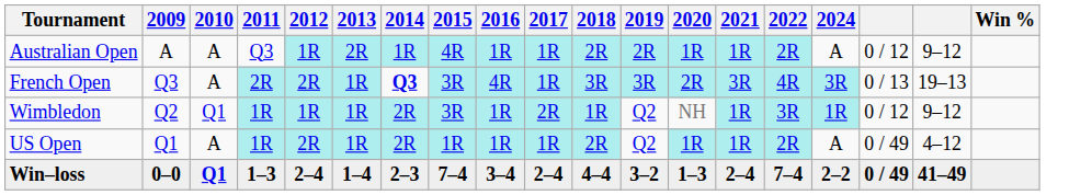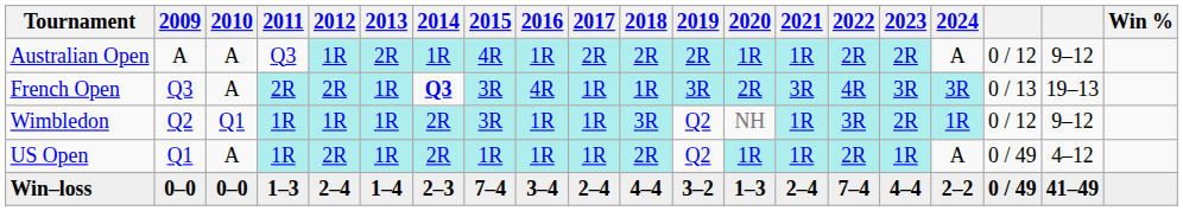 <table class=wikitable style=text-align:center>
 <tr>
 <th>Tournament</th>
 <th><a href='#'>2009</a></th>
 <th><a href='#'>2010</a></th>
 <th><a href='#'>2011</a></th>
 <th><a href='#'>2012</a></th>
 <th><a href='#'>2013</a></th>
 <th><a href='#'>2014</a></th>
 <th><a href='#'>2015</a></th>
 <th><a href='#'>2016</a></th>
 <th><a href='#'>2017</a></th>
 <th><a href='#'>2018</a></th>
 <th><a href='#'>2019</a></th>
 <th><a href='#'>2020</a></th>
 <th><a href='#'>2021</a></th>
 <th><a href='#'>2022</a></th>
+<th><a href='#'>2023</a></th>
 <th><a href='#'>2024</a></th>
 <th></th>
 <th></th>
 <th>Win %</th>
 </tr>
 <tr>
 <td align=left><a href='#'>Australian Open</a></td>
 <td>A</td>
 <td>A</td>
 <td><a href='#'>Q3</a></td>
 <td bgcolor=afeeee><a href='#'>1R</a></td>
 <td bgcolor=afeeee><a href='#'>2R</a></td>
 <td bgcolor=afeeee><a href='#'>1R</a></td>
 <td bgcolor=afeeee><a href='#'>4R</a></td>
 <td bgcolor=afeeee><a href='#'>1R</a></td>
-<td bgcolor=afeeee><a href='#'>1R</a></td>
+<td bgcolor=afeeee><a href='#'>2R</a></td>
 <td bgcolor=afeeee><a href='#'>2R</a></td>
 <td bgcolor=afeeee><a href='#'>2R</a></td>
 <td bgcolor=afeeee><a href='#'>1R</a></td>
 <td bgcolor=afeeee><a href='#'>1R</a></td>
+<td bgcolor=afeeee><a href='#'>2R</a></td>
 <td bgcolor=afeeee><a href='#'>2R</a></td>
 <td>A</td>
 <td>0 / 12</td>
 <td>9–12</td>
 <td></td>
 </tr>
 <tr>
 <td align=left><a href='#'>French Open</a></td>
 <td><a href='#'>Q3</a></td>
 <td>A</td>
 <td bgcolor=afeeee><a href='#'>2R</a></td>
 <td bgcolor=afeeee><a href='#'>2R</a></td>
 <td bgcolor=afeeee><a href='#'>1R</a></td>
 <td><strong><a href='#'>Q3</a></strong></td>
 <td bgcolor=afeeee><a href='#'>3R</a></td>
 <td bgcolor=afeeee><a href='#'>4R</a></td>
 <td bgcolor=afeeee><a href='#'>1R</a></td>
-<td bgcolor=afeeee><a href='#'>3R</a></td>
+<td bgcolor=afeeee><a href='#'>1R</a></td>
 <td bgcolor=afeeee><a href='#'>3R</a></td>
 <td bgcolor=afeeee><a href='#'>2R</a></td>
 <td bgcolor=afeeee><a href='#'>3R</a></td>
 <td bgcolor=afeeee><a href='#'>4R</a></td>
+<td bgcolor=afeeee><a href='#'>3R</a></td>
 <td bgcolor=afeeee><a href='#'>3R</a></td>
 <td>0 / 13</td>
 <td>19–13</td>
 <td></td>
 </tr>
 <tr>
 <td align=left><a href='#'>Wimbledon</a></td>
 <td><a href='#'>Q2</a></td>
 <td><a href='#'>Q1</a></td>
 <td bgcolor=afeeee><a href='#'>1R</a></td>
 <td bgcolor=afeeee><a href='#'>1R</a></td>
 <td bgcolor=afeeee><a href='#'>1R</a></td>
 <td bgcolor=afeeee><a href='#'>2R</a></td>
 <td bgcolor=afeeee><a href='#'>3R</a></td>
 <td bgcolor=afeeee><a href='#'>1R</a></td>
-<td bgcolor=afeeee><a href='#'>2R</a></td>
 <td bgcolor=afeeee><a href='#'>1R</a></td>
+<td bgcolor=afeeee><a href='#'>3R</a></td>
 <td><a href='#'>Q2</a></td>
 <td style=color:#767676>NH</td>
 <td bgcolor=afeeee><a href='#'>1R</a></td>
 <td bgcolor=afeeee><a href='#'>3R</a></td>
+<td bgcolor=afeeee><a href='#'>2R</a></td>
 <td bgcolor=afeeee><a href='#'>1R</a></td>
 <td>0 / 12</td>
 <td>9–12</td>
 <td></td>
 </tr>
 <tr>
 <td align=left><a href='#'>US Open</a></td>
 <td><a href='#'>Q1</a></td>
 <td>A</td>
 <td bgcolor=afeeee><a href='#'>1R</a></td>
 <td bgcolor=afeeee><a href='#'>2R</a></td>
 <td bgcolor=afeeee><a href='#'>1R</a></td>
 <td bgcolor=afeeee><a href='#'>2R</a></td>
 <td bgcolor=afeeee><a href='#'>1R</a></td>
 <td bgcolor=afeeee><a href='#'>1R</a></td>
 <td bgcolor=afeeee><a href='#'>1R</a></td>
 <td bgcolor=afeeee><a href='#'>2R</a></td>
 <td><a href='#'>Q2</a></td>
 <td bgcolor=afeeee><a href='#'>1R</a></td>
 <td bgcolor=afeeee><a href='#'>1R</a></td>
 <td bgcolor=afeeee><a href='#'>2R</a></td>
+<td bgcolor=afeeee><a href='#'>1R</a></td>
 <td>A</td>
 <td>0 / 49</td>
 <td>4–12</td>
 <td></td>
 </tr>
 <tr style=background:#efefef;font-weight:bold>
 <td style=text-align:left>Win–loss</td>
 <td>0–0</td>
-<td><a href='#'>Q1</a></td>
+<td>0–0</td>
 <td>1–3</td>
 <td>2–4</td>
 <td>1–4</td>
 <td>2–3</td>
 <td>7–4</td>
 <td>3–4</td>
 <td>2–4</td>
 <td>4–4</td>
 <td>3–2</td>
 <td>1–3</td>
 <td>2–4</td>
 <td>7–4</td>
+<td>4–4</td>
 <td>2–2</td>
 <td>0 / 49</td>
 <td>41–49</td>
 <td></td>
 </tr>
 </table>
